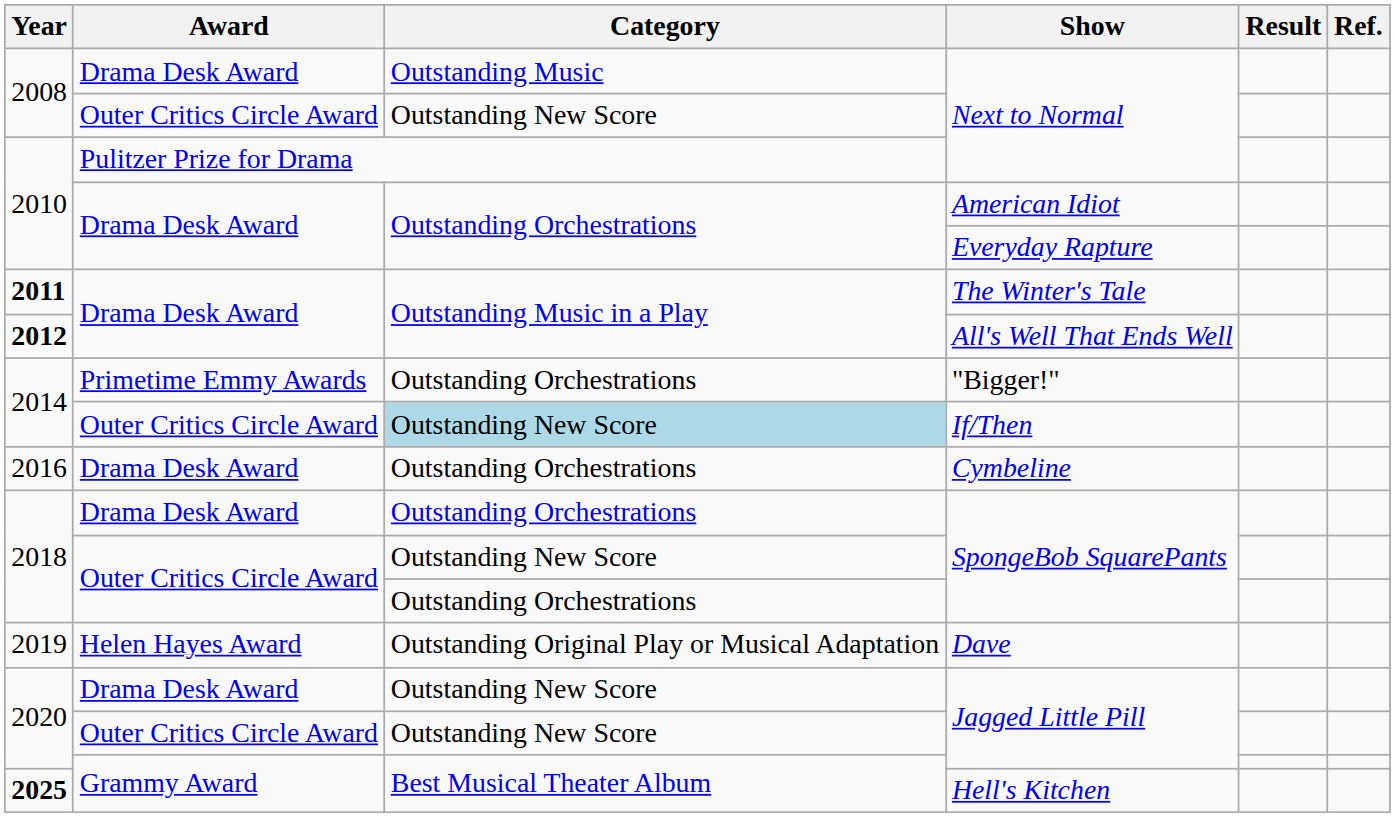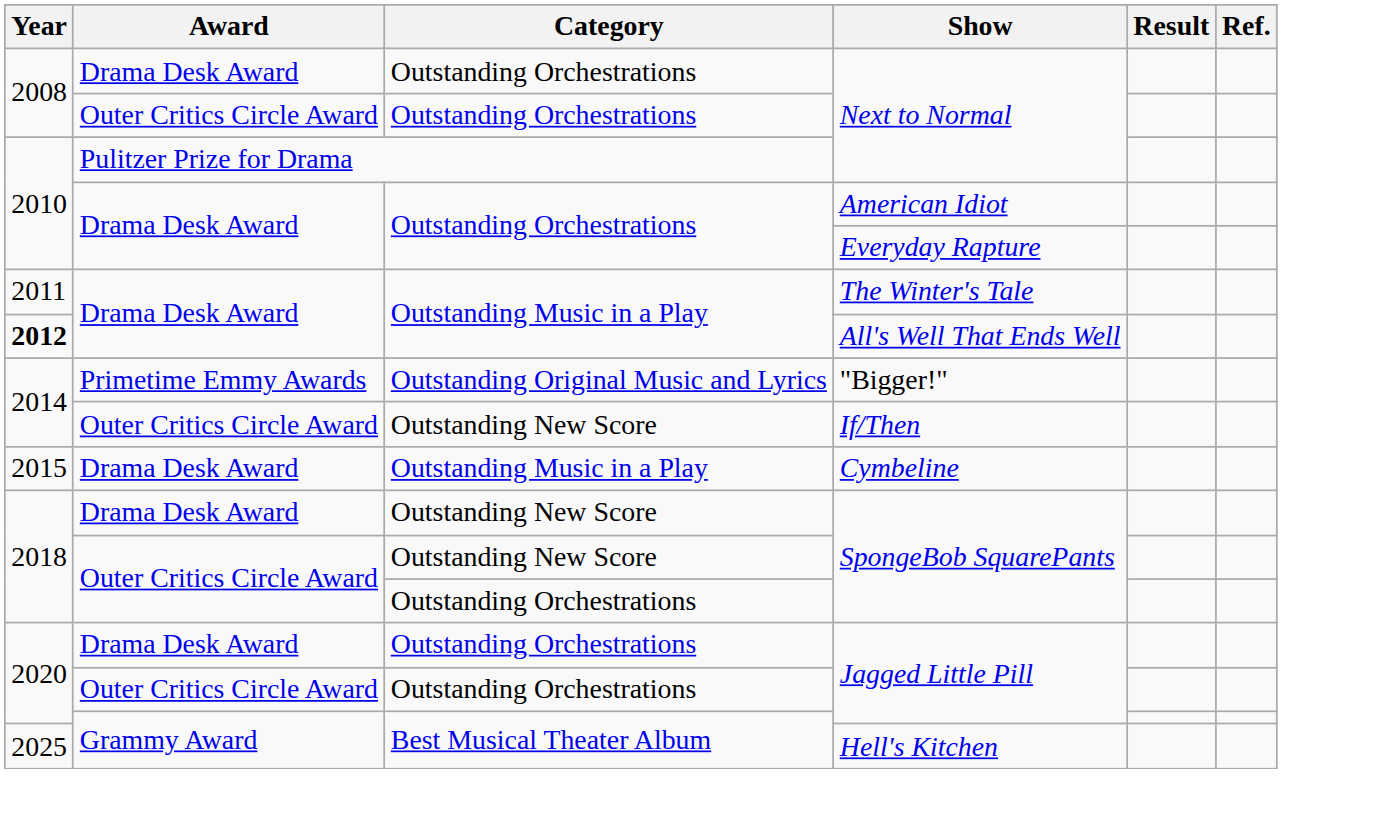 <table class="wikitable">
 <tr>
 <th>Year</th>
 <th>Award</th>
 <th>Category</th>
 <th>Show</th>
 <th>Result</th>
 <th>Ref.</th>
 </tr>
 <tr>
 <td rowspan="2">2008</td>
 <td><a href='#'>Drama Desk Award</a></td>
-<td><a href='#'>Outstanding Music</a></td>
+<td>Outstanding Orchestrations</td>
 <td rowspan="3"><em><a href='#'>Next to Normal</a></em></td>
 <td></td>
 <td></td>
 </tr>
 <tr>
 <td><a href='#'>Outer Critics Circle Award</a></td>
-<td>Outstanding New Score</td>
+<td><a href='#'>Outstanding Orchestrations</a></td>
 <td></td>
 <td></td>
 </tr>
 <tr>
 <td rowspan="3">2010</td>
 <td colspan="2"><a href='#'>Pulitzer Prize for Drama</a></td>
 <td></td>
 <td></td>
 </tr>
 <tr>
 <td rowspan="2"><a href='#'>Drama Desk Award</a></td>
 <td rowspan="2"><a href='#'>Outstanding Orchestrations</a></td>
 <td><em><a href='#'>American Idiot</a></em></td>
 <td></td>
 <td></td>
 </tr>
 <tr>
 <td><em><a href='#'>Everyday Rapture</a></em></td>
 <td></td>
 <td></td>
 </tr>
 <tr>
-<td><strong>2011</strong></td>
+<td>2011</td>
 <td rowspan="2"><a href='#'>Drama Desk Award</a></td>
 <td rowspan="2"><a href='#'>Outstanding Music in a Play</a></td>
 <td><em><a href='#'>The Winter's Tale</a></em></td>
 <td></td>
 <td></td>
 </tr>
 <tr>
 <td><strong>2012</strong></td>
 <td><em><a href='#'>All's Well That Ends Well</a></em></td>
 <td></td>
 <td></td>
 </tr>
 <tr>
 <td rowspan="2">2014</td>
 <td><a href='#'>Primetime Emmy Awards</a></td>
-<td>Outstanding Orchestrations</td>
+<td><a href='#'>Outstanding Original Music and Lyrics</a></td>
 <td>"Bigger!" </td>
 <td></td>
 <td style="text-align:center;"></td>
 </tr>
 <tr>
 <td><a href='#'>Outer Critics Circle Award</a></td>
-<td style="background: lightblue;">Outstanding New Score</td>
+<td>Outstanding New Score</td>
 <td><em><a href='#'>If/Then</a></em></td>
 <td></td>
 <td></td>
 </tr>
 <tr>
-<td>2016</td>
+<td>2015</td>
 <td><a href='#'>Drama Desk Award</a></td>
-<td>Outstanding Orchestrations</td>
+<td><a href='#'>Outstanding Music in a Play</a></td>
 <td><em><a href='#'>Cymbeline</a></em></td>
 <td></td>
 <td></td>
 </tr>
 <tr>
 <td rowspan="3">2018</td>
 <td><a href='#'>Drama Desk Award</a></td>
-<td><a href='#'>Outstanding Orchestrations</a></td>
+<td>Outstanding New Score</td>
 <td rowspan="3"><em><a href='#'>SpongeBob SquarePants</a></em></td>
 <td></td>
 <td></td>
 </tr>
 <tr>
 <td rowspan="2"><a href='#'>Outer Critics Circle Award</a></td>
 <td>Outstanding New Score</td>
 <td></td>
 <td></td>
 </tr>
 <tr>
 <td>Outstanding Orchestrations</td>
 <td></td>
 <td></td>
 </tr>
 <tr>
-<td>2019</td>
-<td><a href='#'>Helen Hayes Award</a></td>
-<td>Outstanding Original Play or Musical Adaptation</td>
-<td><em><a href='#'>Dave</a></em></td>
-<td></td>
-<td></td>
-</tr>
-<tr>
 <td rowspan="3">2020</td>
 <td><a href='#'>Drama Desk Award</a></td>
-<td>Outstanding New Score</td>
+<td><a href='#'>Outstanding Orchestrations</a></td>
 <td rowspan="3"><em><a href='#'>Jagged Little Pill</a></em></td>
 <td></td>
 <td></td>
 </tr>
 <tr>
 <td><a href='#'>Outer Critics Circle Award</a></td>
-<td>Outstanding New Score</td>
+<td>Outstanding Orchestrations</td>
 <td></td>
 <td></td>
 </tr>
 <tr>
 <td rowspan="2"><a href='#'>Grammy Award</a></td>
 <td rowspan="2"><a href='#'>Best Musical Theater Album</a></td>
 <td></td>
 <td></td>
 </tr>
 <tr>
-<td><strong>2025</strong></td>
+<td>2025</td>
 <td><em><a href='#'>Hell's Kitchen</a></em></td>
 <td></td>
 <td></td>
 </tr>
 </table>
